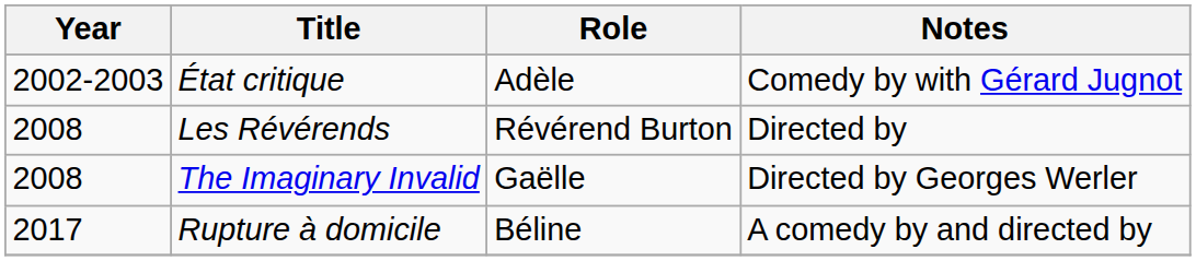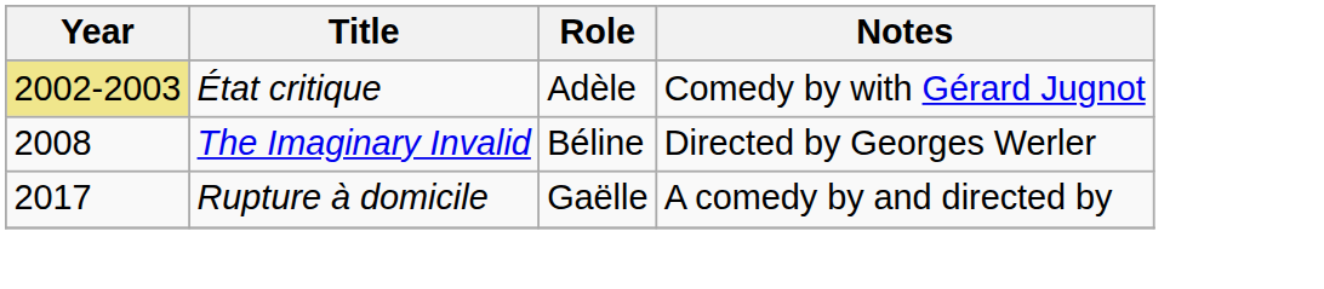 <table class="wikitable sortable">
 <tr>
 <th>Year</th>
 <th>Title</th>
 <th>Role</th>
 <th class="unsortable">Notes</th>
 </tr>
 <tr>
-<td>2002-2003</td>
+<td style="background: khaki;">2002-2003</td>
 <td><em>État critique</em></td>
 <td>Adèle</td>
 <td>Comedy by  with <a href='#'>Gérard Jugnot</a></td>
 </tr>
 <tr>
 <td>2008</td>
-<td><em>Les Révérends</em></td>
-<td>Révérend Burton</td>
-<td>Directed by </td>
-</tr>
-<tr>
-<td>2008</td>
 <td><em><a href='#'>The Imaginary Invalid</a></em></td>
-<td>Gaëlle</td>
+<td>Béline</td>
 <td>Directed by Georges Werler</td>
 </tr>
 <tr>
 <td>2017</td>
 <td><em>Rupture à domicile</em></td>
-<td>Béline</td>
+<td>Gaëlle</td>
 <td>A comedy by and directed by </td>
 </tr>
 <tr>
 </tr>
 </table>
